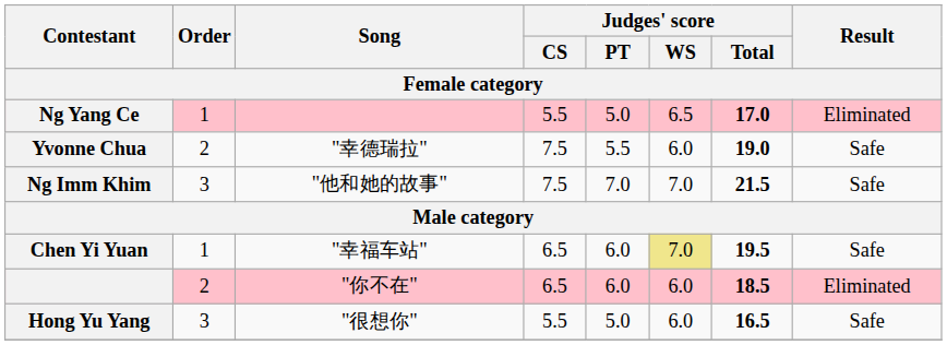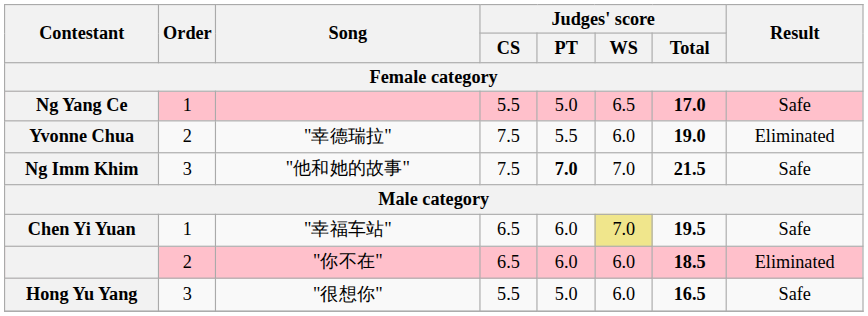 <table class="wikitable plainrowheaders" style="text-align:center;">
 <tr>
 <th rowspan=2 scope="col" style="width:8em;">Contestant</th>
 <th rowspan=2 scope="col">Order</th>
 <th rowspan=2 scope="col" style="width:14em;">Song</th>
 <th colspan=4 scope="col">Judges' score</th>
 <th rowspan=2 scope="col" style="width:7em;">Result</th>
 </tr>
 <tr>
 <th style="width:2.7em;">CS</th>
 <th style="width:2.7em;">PT</th>
 <th style="width:2.7em;">WS</th>
 <th style="width:3.6em;">Total</th>
 </tr>
 <tr>
 <th colspan=8>Female category</th>
 </tr>
 <tr style="background:pink;">
 <th scope="row">Ng Yang Ce</th>
 <td>1</td>
 <td></td>
 <td>5.5</td>
 <td>5.0</td>
 <td>6.5</td>
 <td><strong>17.0</strong></td>
-<td>Eliminated</td>
+<td>Safe</td>
 </tr>
 <tr>
 <th scope="row">Yvonne Chua</th>
 <td>2</td>
 <td>"幸德瑞拉"</td>
 <td>7.5</td>
 <td>5.5</td>
 <td>6.0</td>
 <td><strong>19.0</strong></td>
-<td>Safe</td>
+<td>Eliminated</td>
 </tr>
 <tr>
 <th scope="row">Ng Imm Khim</th>
 <td>3</td>
 <td>"他和她的故事"</td>
 <td>7.5</td>
-<td>7.0</td>
+<td><strong>7.0</strong></td>
 <td>7.0</td>
 <td><strong>21.5</strong></td>
 <td>Safe</td>
 </tr>
 <tr>
 <th colspan=8>Male category</th>
 </tr>
 <tr>
 <th scope="row">Chen Yi Yuan</th>
 <td>1</td>
 <td>"幸福车站"</td>
 <td>6.5</td>
 <td>6.0</td>
 <td style="background: khaki;">7.0</td>
 <td><strong>19.5</strong></td>
 <td>Safe</td>
 </tr>
 <tr style="background:pink;">
 <th scope="row"></th>
 <td>2</td>
 <td>"你不在"</td>
 <td>6.5</td>
 <td>6.0</td>
 <td>6.0</td>
 <td><strong>18.5</strong></td>
 <td>Eliminated</td>
 </tr>
 <tr>
 <th scope="row">Hong Yu Yang</th>
 <td>3</td>
 <td>"很想你"</td>
 <td>5.5</td>
 <td>5.0</td>
 <td>6.0</td>
 <td><strong>16.5</strong></td>
 <td>Safe</td>
 </tr>
 <tr>
 </tr>
 </table>
